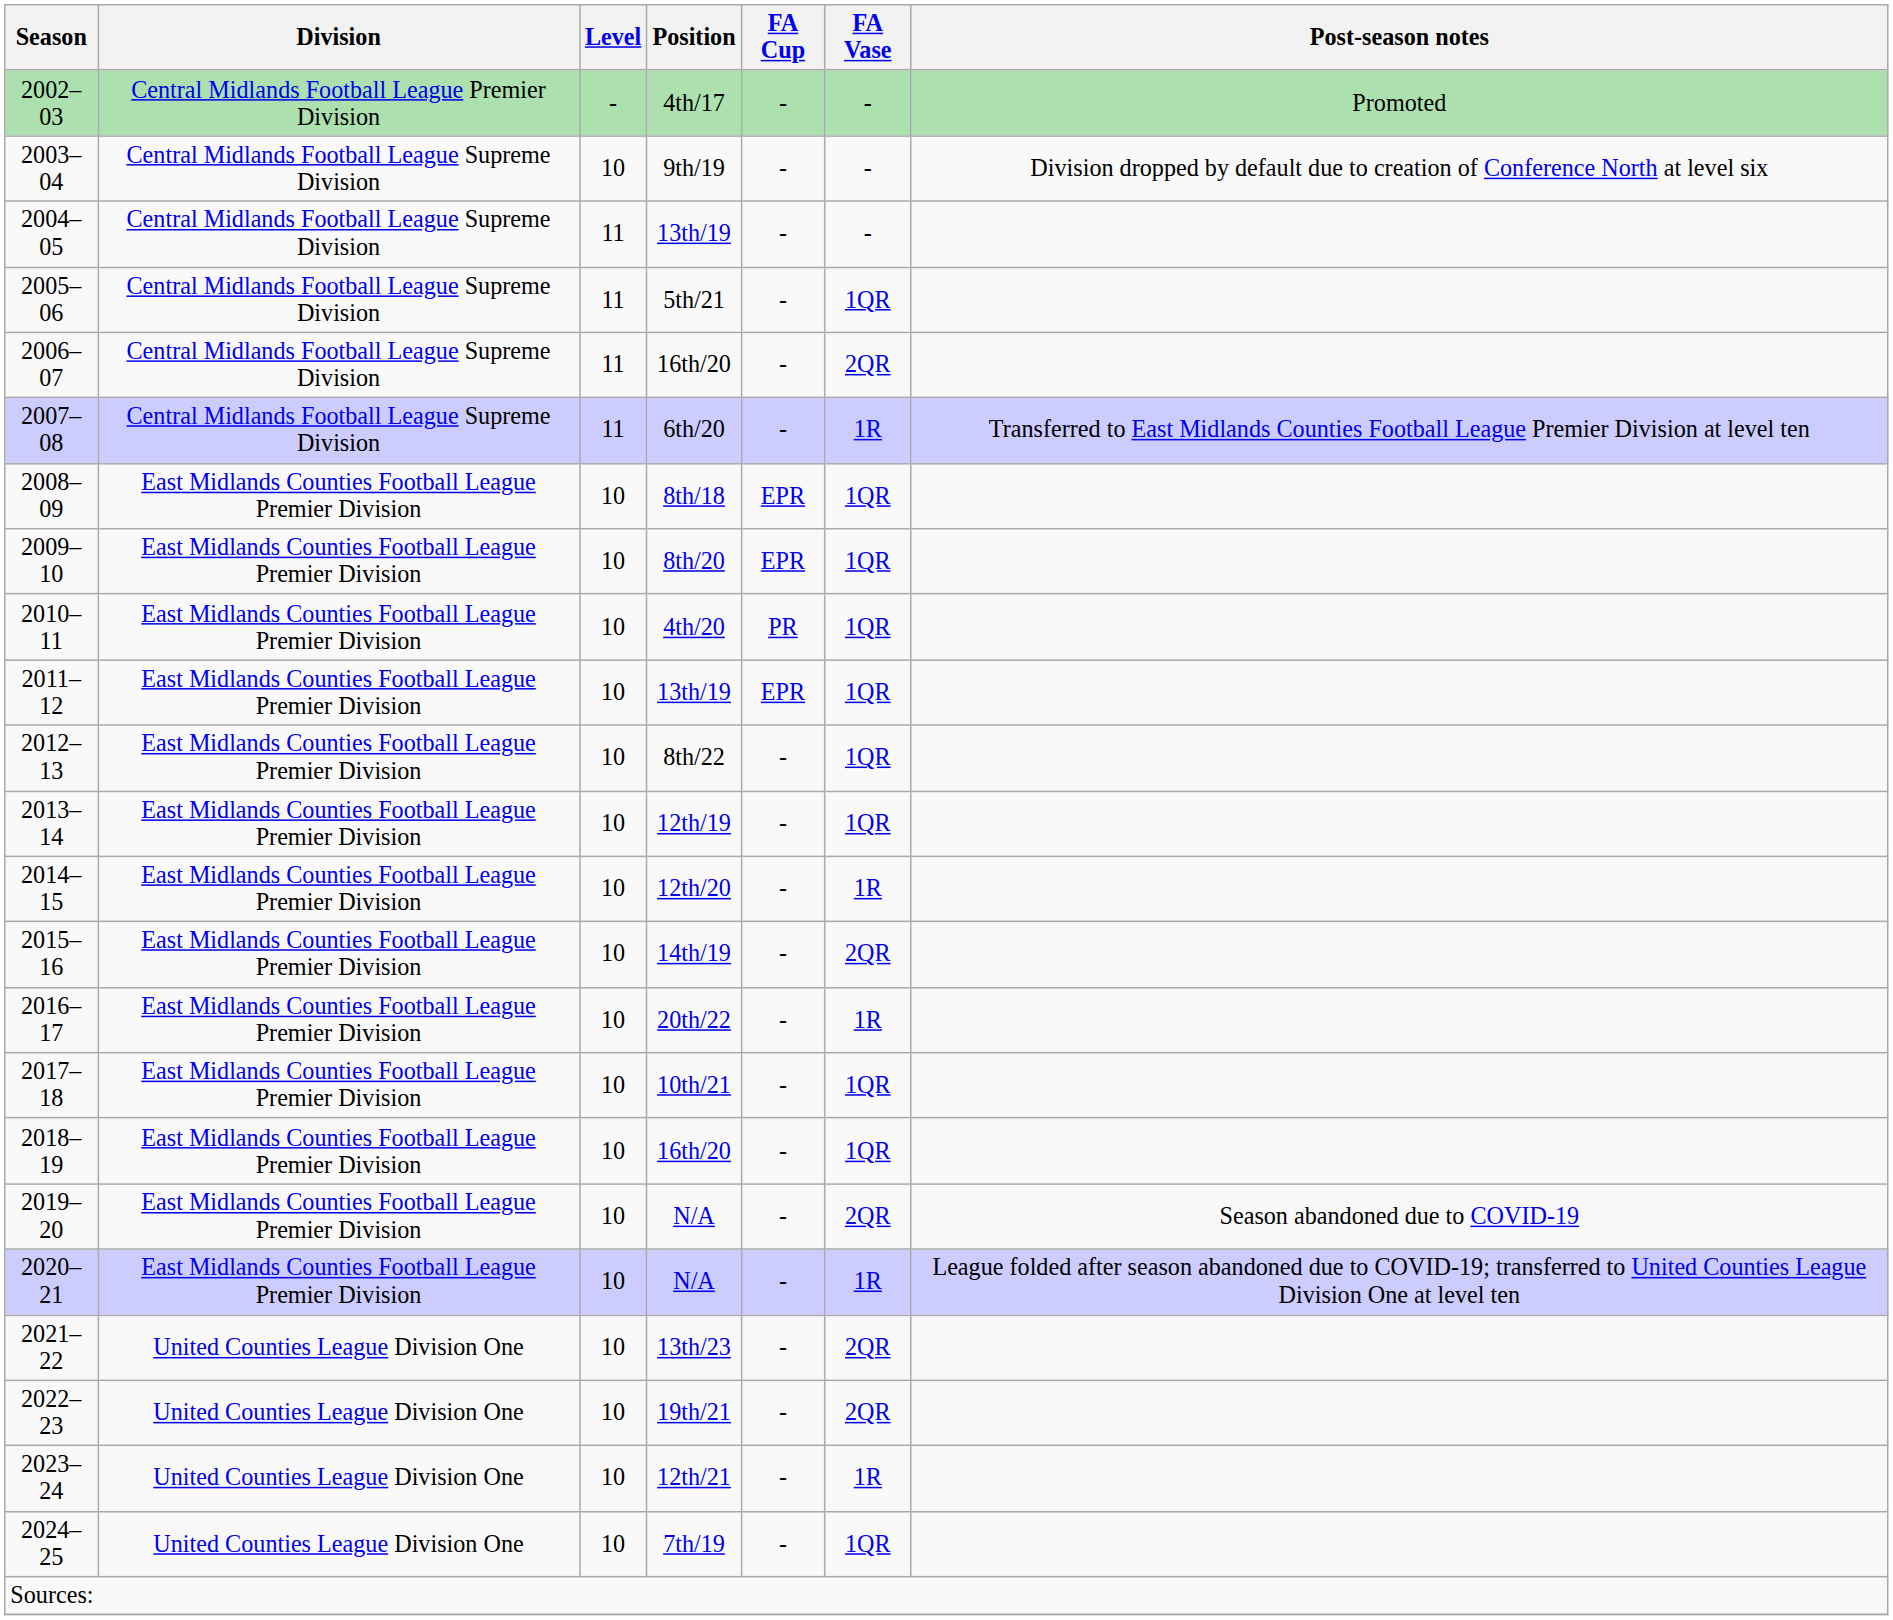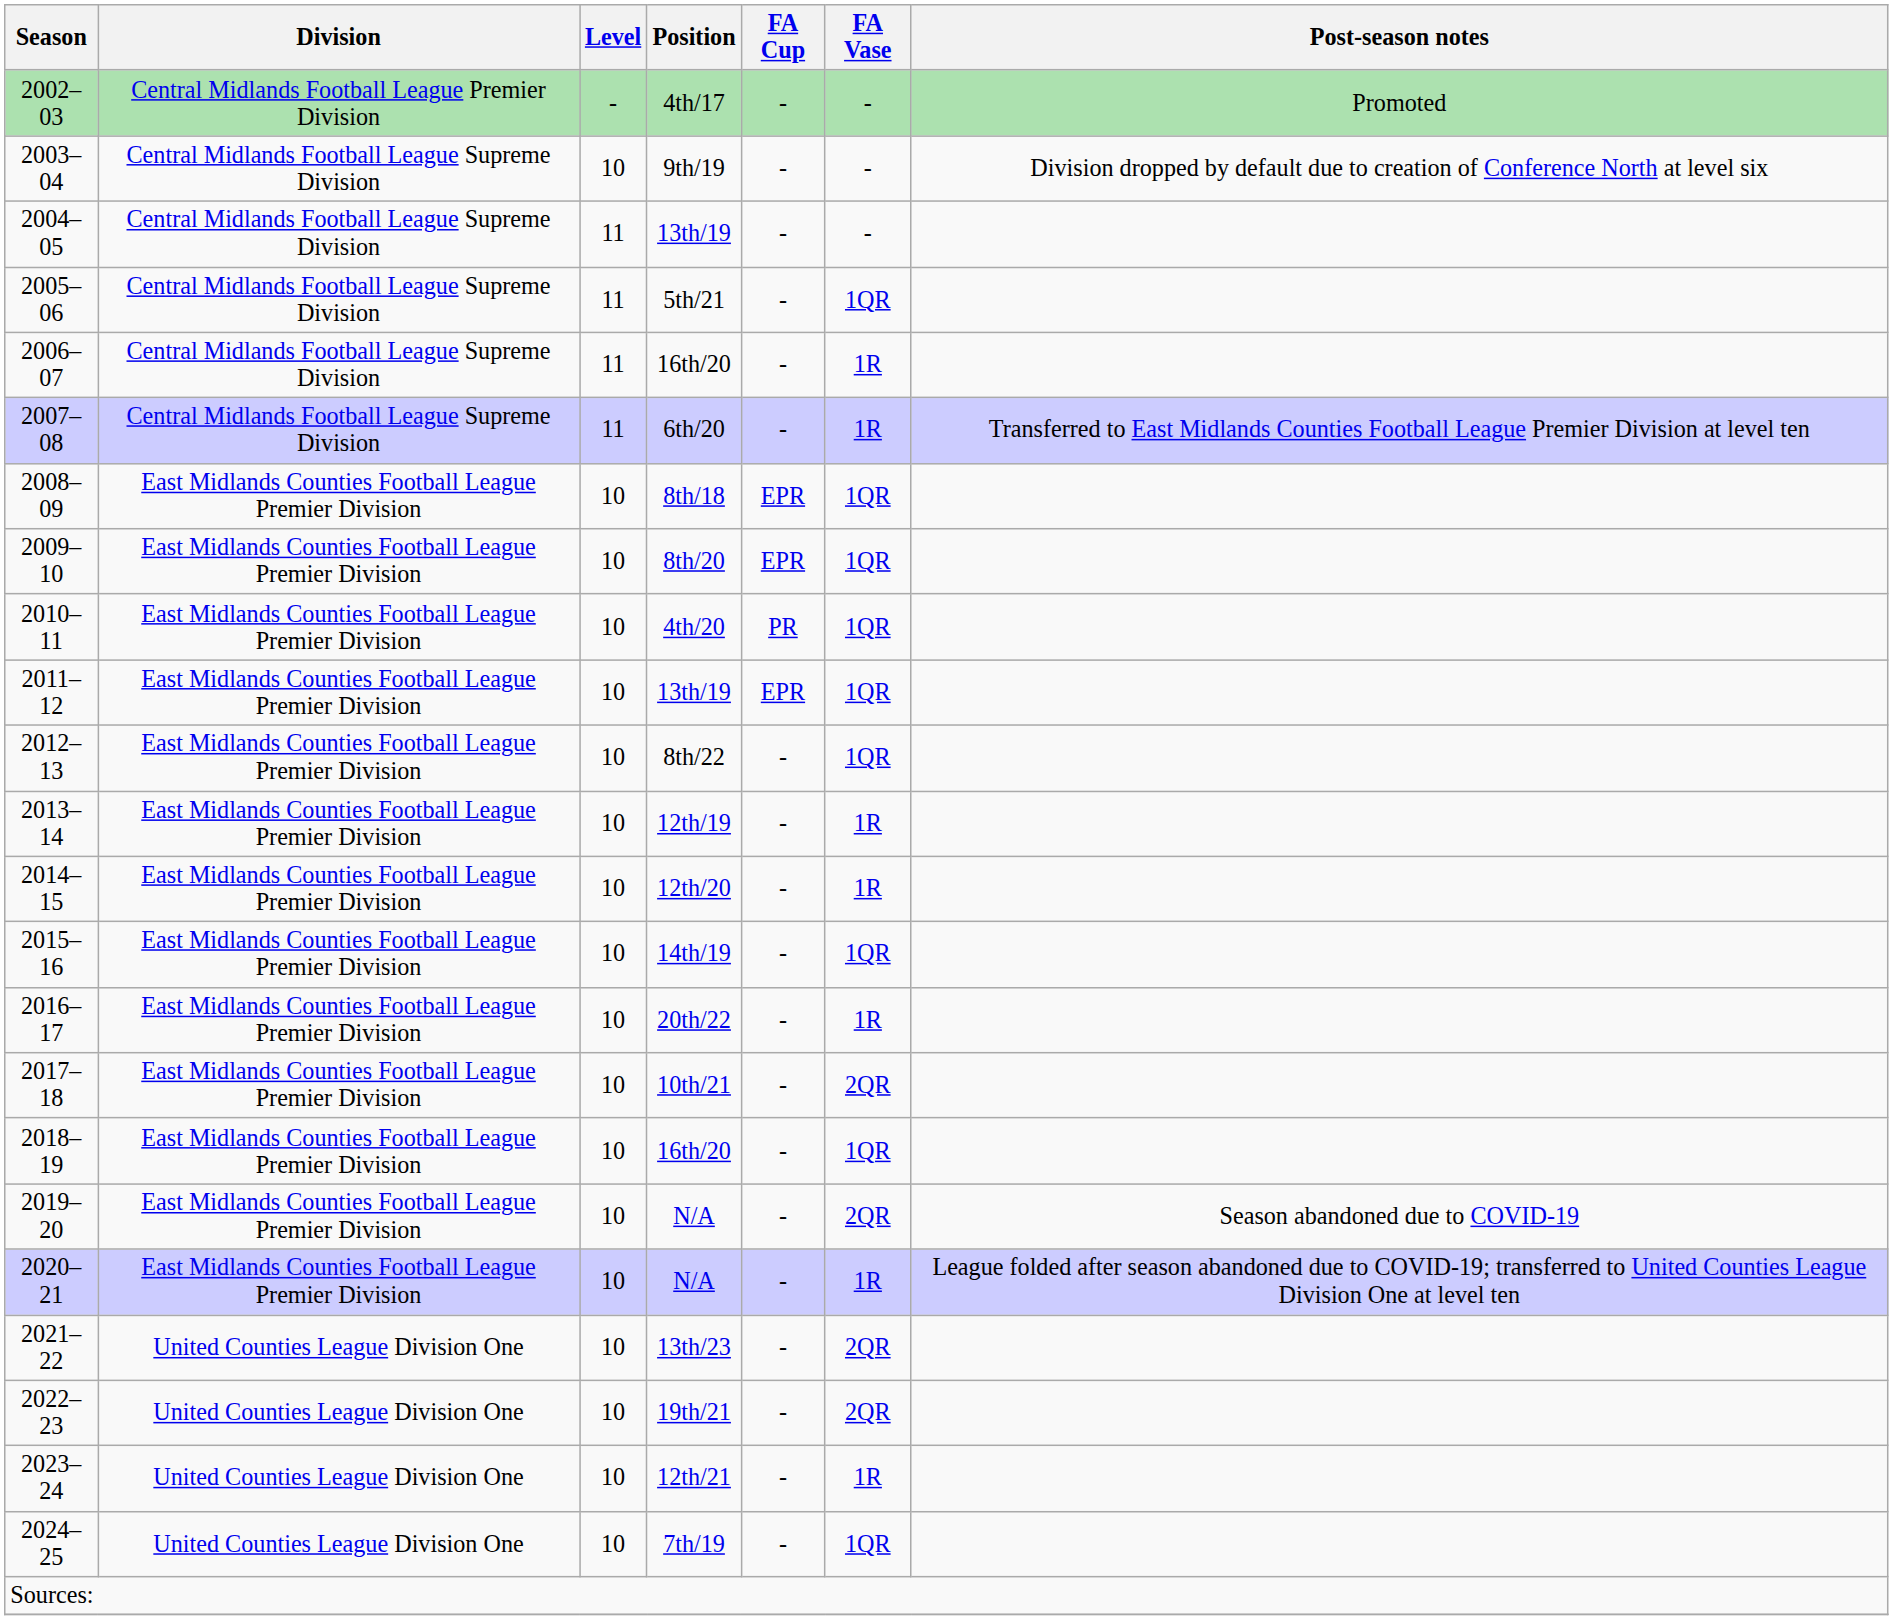 <table class="wikitable collapsible" style="text-align:center">
 <tr>
 <th>Season</th>
 <th>Division</th>
 <th><a href='#'>Level</a></th>
 <th>Position</th>
 <th><a href='#'>FA Cup</a></th>
 <th><a href='#'>FA Vase</a></th>
 <th>Post-season notes</th>
 </tr>
 <tr bgcolor="#ACE1AF">
 <td>2002–03</td>
 <td><a href='#'>Central Midlands Football League</a> Premier Division</td>
 <td>-</td>
 <td>4th/17</td>
 <td>-</td>
 <td>-</td>
 <td>Promoted</td>
 </tr>
 <tr>
 <td>2003–04</td>
 <td><a href='#'>Central Midlands Football League</a> Supreme Division</td>
 <td>10</td>
 <td>9th/19</td>
 <td>-</td>
 <td>-</td>
 <td>Division dropped by default due to creation of <a href='#'>Conference North</a> at level six</td>
 </tr>
 <tr>
 <td>2004–05</td>
 <td><a href='#'>Central Midlands Football League</a> Supreme Division</td>
 <td>11</td>
 <td><a href='#'>13th/19</a></td>
 <td>-</td>
 <td>-</td>
 <td></td>
 </tr>
 <tr>
 <td>2005–06</td>
 <td><a href='#'>Central Midlands Football League</a> Supreme Division</td>
 <td>11</td>
 <td>5th/21</td>
 <td>-</td>
 <td><a href='#'>1QR</a></td>
 <td></td>
 </tr>
 <tr>
 <td>2006–07</td>
 <td><a href='#'>Central Midlands Football League</a> Supreme Division</td>
 <td>11</td>
 <td>16th/20</td>
 <td>-</td>
-<td><a href='#'>2QR</a></td>
+<td><a href='#'>1R</a></td>
 <td></td>
 </tr>
 <tr bgcolor="#CCCCFF">
 <td>2007–08</td>
 <td><a href='#'>Central Midlands Football League</a> Supreme Division</td>
 <td>11</td>
 <td>6th/20</td>
 <td>-</td>
 <td><a href='#'>1R</a></td>
 <td>Transferred to <a href='#'>East Midlands Counties Football League</a> Premier Division at level ten</td>
 </tr>
 <tr>
 <td>2008–09</td>
 <td><a href='#'>East Midlands Counties Football League</a> Premier Division</td>
 <td>10</td>
 <td><a href='#'>8th/18</a></td>
 <td><a href='#'>EPR</a></td>
 <td><a href='#'>1QR</a></td>
 <td></td>
 </tr>
 <tr>
 <td>2009–10</td>
 <td><a href='#'>East Midlands Counties Football League</a> Premier Division</td>
 <td>10</td>
 <td><a href='#'>8th/20</a></td>
 <td><a href='#'>EPR</a></td>
 <td><a href='#'>1QR</a></td>
 <td></td>
 </tr>
 <tr>
 <td>2010–11</td>
 <td><a href='#'>East Midlands Counties Football League</a> Premier Division</td>
 <td>10</td>
 <td><a href='#'>4th/20</a></td>
 <td><a href='#'>PR</a></td>
 <td><a href='#'>1QR</a></td>
 <td></td>
 </tr>
 <tr>
 <td>2011–12</td>
 <td><a href='#'>East Midlands Counties Football League</a> Premier Division</td>
 <td>10</td>
 <td><a href='#'>13th/19</a></td>
 <td><a href='#'>EPR</a></td>
 <td><a href='#'>1QR</a></td>
 <td></td>
 </tr>
 <tr>
 <td>2012–13</td>
 <td><a href='#'>East Midlands Counties Football League</a> Premier Division</td>
 <td>10</td>
 <td>8th/22</td>
 <td>-</td>
 <td><a href='#'>1QR</a></td>
 <td></td>
 </tr>
 <tr>
 <td>2013–14</td>
 <td><a href='#'>East Midlands Counties Football League</a> Premier Division</td>
 <td>10</td>
 <td><a href='#'>12th/19</a></td>
 <td>-</td>
-<td><a href='#'>1QR</a></td>
+<td><a href='#'>1R</a></td>
 <td></td>
 </tr>
 <tr>
 <td>2014–15</td>
 <td><a href='#'>East Midlands Counties Football League</a> Premier Division</td>
 <td>10</td>
 <td><a href='#'>12th/20</a></td>
 <td>-</td>
 <td><a href='#'>1R</a></td>
 <td></td>
 </tr>
 <tr>
 <td>2015–16</td>
 <td><a href='#'>East Midlands Counties Football League</a> Premier Division</td>
 <td>10</td>
 <td><a href='#'>14th/19</a></td>
 <td>-</td>
-<td><a href='#'>2QR</a></td>
+<td><a href='#'>1QR</a></td>
 <td></td>
 </tr>
 <tr>
 <td>2016–17</td>
 <td><a href='#'>East Midlands Counties Football League</a> Premier Division</td>
 <td>10</td>
 <td><a href='#'>20th/22</a></td>
 <td>-</td>
 <td><a href='#'>1R</a></td>
 <td></td>
 </tr>
 <tr>
 <td>2017–18</td>
 <td><a href='#'>East Midlands Counties Football League</a> Premier Division</td>
 <td>10</td>
 <td><a href='#'>10th/21</a></td>
 <td>-</td>
-<td><a href='#'>1QR</a></td>
+<td><a href='#'>2QR</a></td>
 <td></td>
 </tr>
 <tr>
 <td>2018–19</td>
 <td><a href='#'>East Midlands Counties Football League</a> Premier Division</td>
 <td>10</td>
 <td><a href='#'>16th/20</a></td>
 <td>-</td>
 <td><a href='#'>1QR</a></td>
 <td></td>
 </tr>
 <tr>
 <td>2019–20</td>
 <td><a href='#'>East Midlands Counties Football League</a> Premier Division</td>
 <td>10</td>
 <td><a href='#'>N/A</a></td>
 <td>-</td>
 <td><a href='#'>2QR</a></td>
 <td>Season abandoned due to <a href='#'>COVID-19</a></td>
 </tr>
 <tr bgcolor="#CCCCFF">
 <td>2020–21</td>
 <td><a href='#'>East Midlands Counties Football League</a> Premier Division</td>
 <td>10</td>
 <td><a href='#'>N/A</a></td>
 <td>-</td>
 <td><a href='#'>1R</a></td>
 <td>League folded after season abandoned due to COVID-19; transferred to <a href='#'>United Counties League</a> Division One at level ten</td>
 </tr>
 <tr>
 <td>2021–22</td>
 <td><a href='#'>United Counties League</a> Division One</td>
 <td>10</td>
 <td><a href='#'>13th/23</a></td>
 <td>-</td>
 <td><a href='#'>2QR</a></td>
 <td></td>
 </tr>
 <tr>
 <td>2022–23</td>
 <td><a href='#'>United Counties League</a> Division One</td>
 <td>10</td>
 <td><a href='#'>19th/21</a></td>
 <td>-</td>
 <td><a href='#'>2QR</a></td>
 <td></td>
 </tr>
 <tr>
 <td>2023–24</td>
 <td><a href='#'>United Counties League</a> Division One</td>
 <td>10</td>
 <td><a href='#'>12th/21</a></td>
 <td>-</td>
 <td><a href='#'>1R</a></td>
 <td></td>
 </tr>
 <tr>
 <td>2024–25</td>
 <td><a href='#'>United Counties League</a> Division One</td>
 <td>10</td>
 <td><a href='#'>7th/19</a></td>
 <td>-</td>
 <td><a href='#'>1QR</a></td>
 <td></td>
 </tr>
 <tr>
 <td align=left colspan=7>Sources:</td>
 </tr>
 <tr>
 </tr>
 </table>
